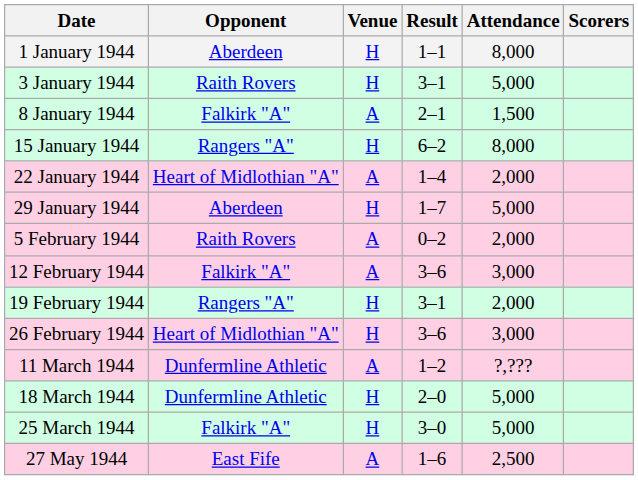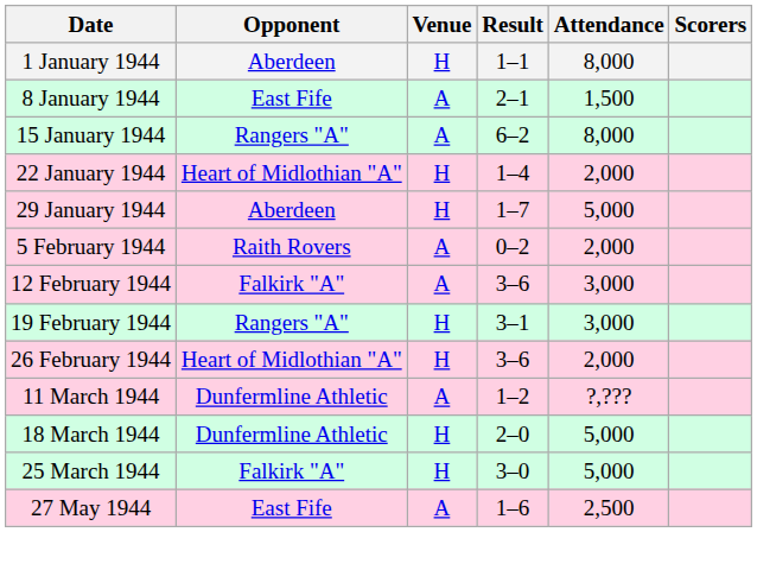 <table class="wikitable sortable" style="font-size:95%; text-align:center">
 <tr>
 <th>Date</th>
 <th>Opponent</th>
 <th>Venue</th>
 <th>Result</th>
 <th>Attendance</th>
 <th>Scorers</th>
 </tr>
 <tr bgcolor = "#f3f3f3">
 <td>1 January 1944</td>
 <td><a href='#'>Aberdeen</a></td>
 <td><a href='#'>H</a></td>
 <td>1–1</td>
 <td>8,000</td>
 <td></td>
 </tr>
 <tr bgcolor = "#d0ffe3">
-<td>3 January 1944</td>
-<td><a href='#'>Raith Rovers</a></td>
-<td><a href='#'>H</a></td>
-<td>3–1</td>
-<td>5,000</td>
-<td></td>
-</tr>
-<tr bgcolor = "#d0ffe3">
 <td>8 January 1944</td>
-<td><a href='#'>Falkirk "A"</a></td>
+<td><a href='#'>East Fife</a></td>
 <td><a href='#'>A</a></td>
 <td>2–1</td>
 <td>1,500</td>
 <td></td>
 </tr>
 <tr bgcolor = "#d0ffe3">
 <td>15 January 1944</td>
 <td><a href='#'>Rangers "A"</a></td>
-<td><a href='#'>H</a></td>
+<td><a href='#'>A</a></td>
 <td>6–2</td>
 <td>8,000</td>
 <td></td>
 </tr>
 <tr bgcolor = "#ffd0e3">
 <td>22 January 1944</td>
 <td><a href='#'>Heart of Midlothian "A"</a></td>
-<td><a href='#'>A</a></td>
+<td><a href='#'>H</a></td>
 <td>1–4</td>
 <td>2,000</td>
 <td></td>
 </tr>
 <tr bgcolor = "#ffd0e3">
 <td>29 January 1944</td>
 <td><a href='#'>Aberdeen</a></td>
 <td><a href='#'>H</a></td>
 <td>1–7</td>
 <td>5,000</td>
 <td></td>
 </tr>
 <tr bgcolor = "#ffd0e3">
 <td>5 February 1944</td>
 <td><a href='#'>Raith Rovers</a></td>
 <td><a href='#'>A</a></td>
 <td>0–2</td>
 <td>2,000</td>
 <td></td>
 </tr>
 <tr bgcolor = "#ffd0e3">
 <td>12 February 1944</td>
 <td><a href='#'>Falkirk "A"</a></td>
 <td><a href='#'>A</a></td>
 <td>3–6</td>
 <td>3,000</td>
 <td></td>
 </tr>
 <tr bgcolor = "#d0ffe3">
 <td>19 February 1944</td>
 <td><a href='#'>Rangers "A"</a></td>
 <td><a href='#'>H</a></td>
 <td>3–1</td>
-<td>2,000</td>
+<td>3,000</td>
 <td></td>
 </tr>
 <tr bgcolor = "#ffd0e3">
 <td>26 February 1944</td>
 <td><a href='#'>Heart of Midlothian "A"</a></td>
 <td><a href='#'>H</a></td>
 <td>3–6</td>
-<td>3,000</td>
+<td>2,000</td>
 <td></td>
 </tr>
 <tr bgcolor = "#ffd0e3">
 <td>11 March 1944</td>
 <td><a href='#'>Dunfermline Athletic</a></td>
 <td><a href='#'>A</a></td>
 <td>1–2</td>
 <td>?,???</td>
 <td></td>
 </tr>
 <tr bgcolor = "#d0ffe3">
 <td>18 March 1944</td>
 <td><a href='#'>Dunfermline Athletic</a></td>
 <td><a href='#'>H</a></td>
 <td>2–0</td>
 <td>5,000</td>
 <td></td>
 </tr>
 <tr bgcolor = "#d0ffe3">
 <td>25 March 1944</td>
 <td><a href='#'>Falkirk "A"</a></td>
 <td><a href='#'>H</a></td>
 <td>3–0</td>
 <td>5,000</td>
 <td></td>
 </tr>
 <tr bgcolor = "#ffd0e3">
 <td>27 May 1944</td>
 <td><a href='#'>East Fife</a></td>
 <td><a href='#'>A</a></td>
 <td>1–6</td>
 <td>2,500</td>
 <td></td>
 </tr>
 </table>
